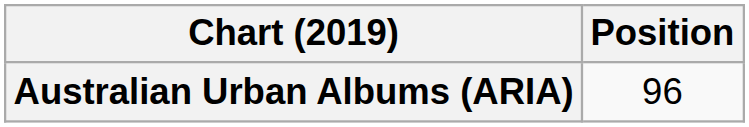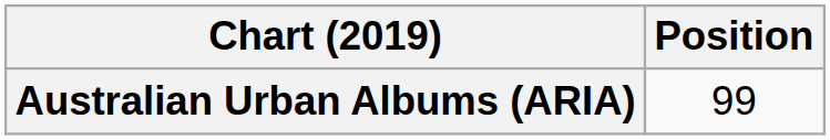 <table class="wikitable plainrowheaders" style="text-align:center">
 <tr>
 <th scope="col">Chart (2019)</th>
 <th scope="col">Position</th>
 </tr>
 <tr>
 <th scope="row">Australian Urban Albums (ARIA)</th>
-<td>96</td>
+<td>99</td>
 </tr>
 </table>
